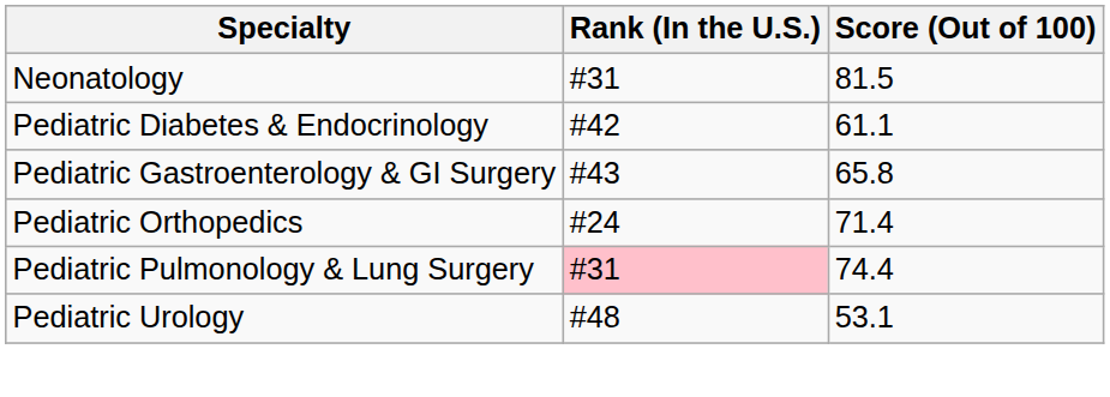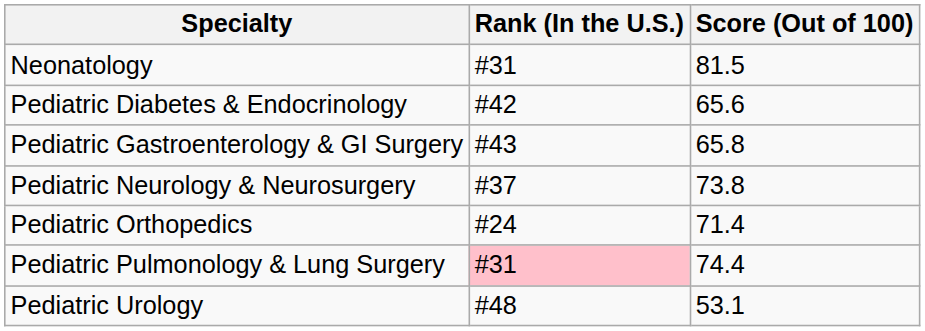 <table class="wikitable">
 <tr>
 <th>Specialty</th>
 <th>Rank (In the U.S.)</th>
 <th>Score (Out of 100)</th>
 </tr>
 <tr>
 <td>Neonatology</td>
 <td>#31</td>
 <td>81.5</td>
 </tr>
 <tr>
 <td>Pediatric Diabetes & Endocrinology</td>
 <td>#42</td>
-<td>61.1</td>
+<td>65.6</td>
 </tr>
 <tr>
 <td>Pediatric Gastroenterology & GI Surgery</td>
 <td>#43</td>
 <td>65.8</td>
+</tr>
+<tr>
+<td>Pediatric Neurology & Neurosurgery</td>
+<td>#37</td>
+<td>73.8</td>
 </tr>
 <tr>
 <td>Pediatric Orthopedics</td>
 <td>#24</td>
 <td>71.4</td>
 </tr>
 <tr>
 <td>Pediatric Pulmonology & Lung Surgery</td>
 <td style="background: pink;">#31</td>
 <td>74.4</td>
 </tr>
 <tr>
 <td>Pediatric Urology</td>
 <td>#48</td>
 <td>53.1</td>
 </tr>
 </table>
